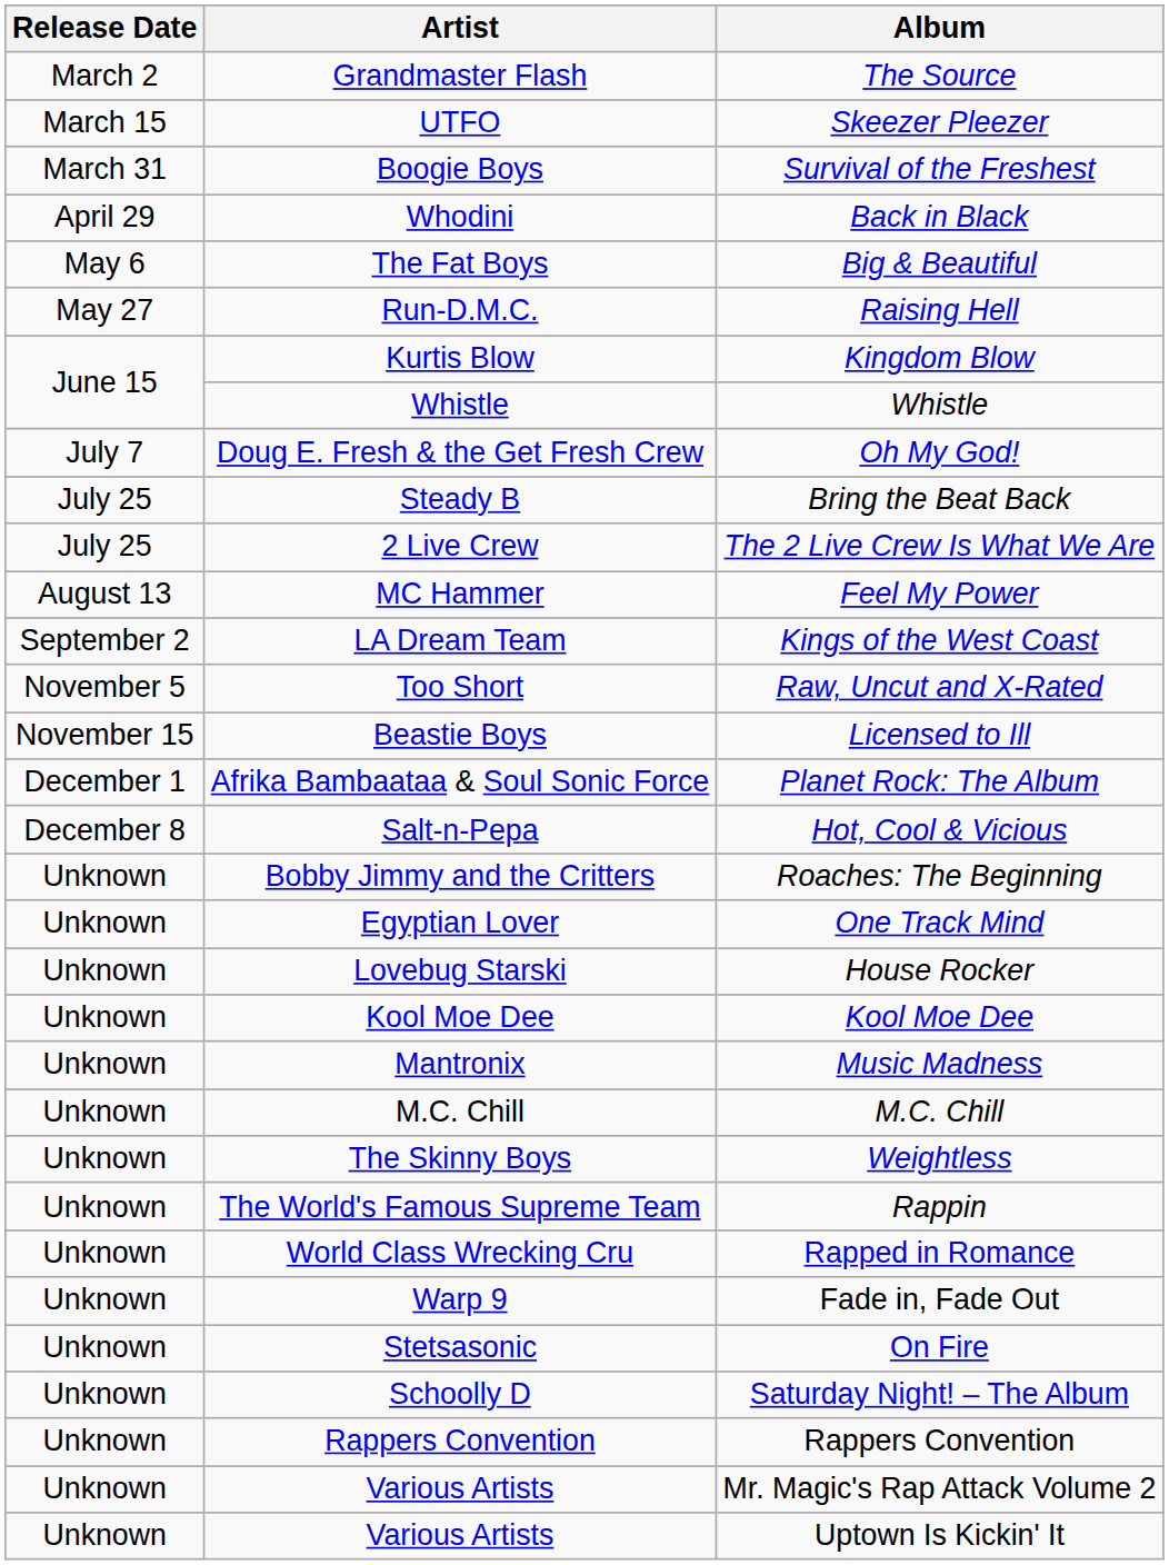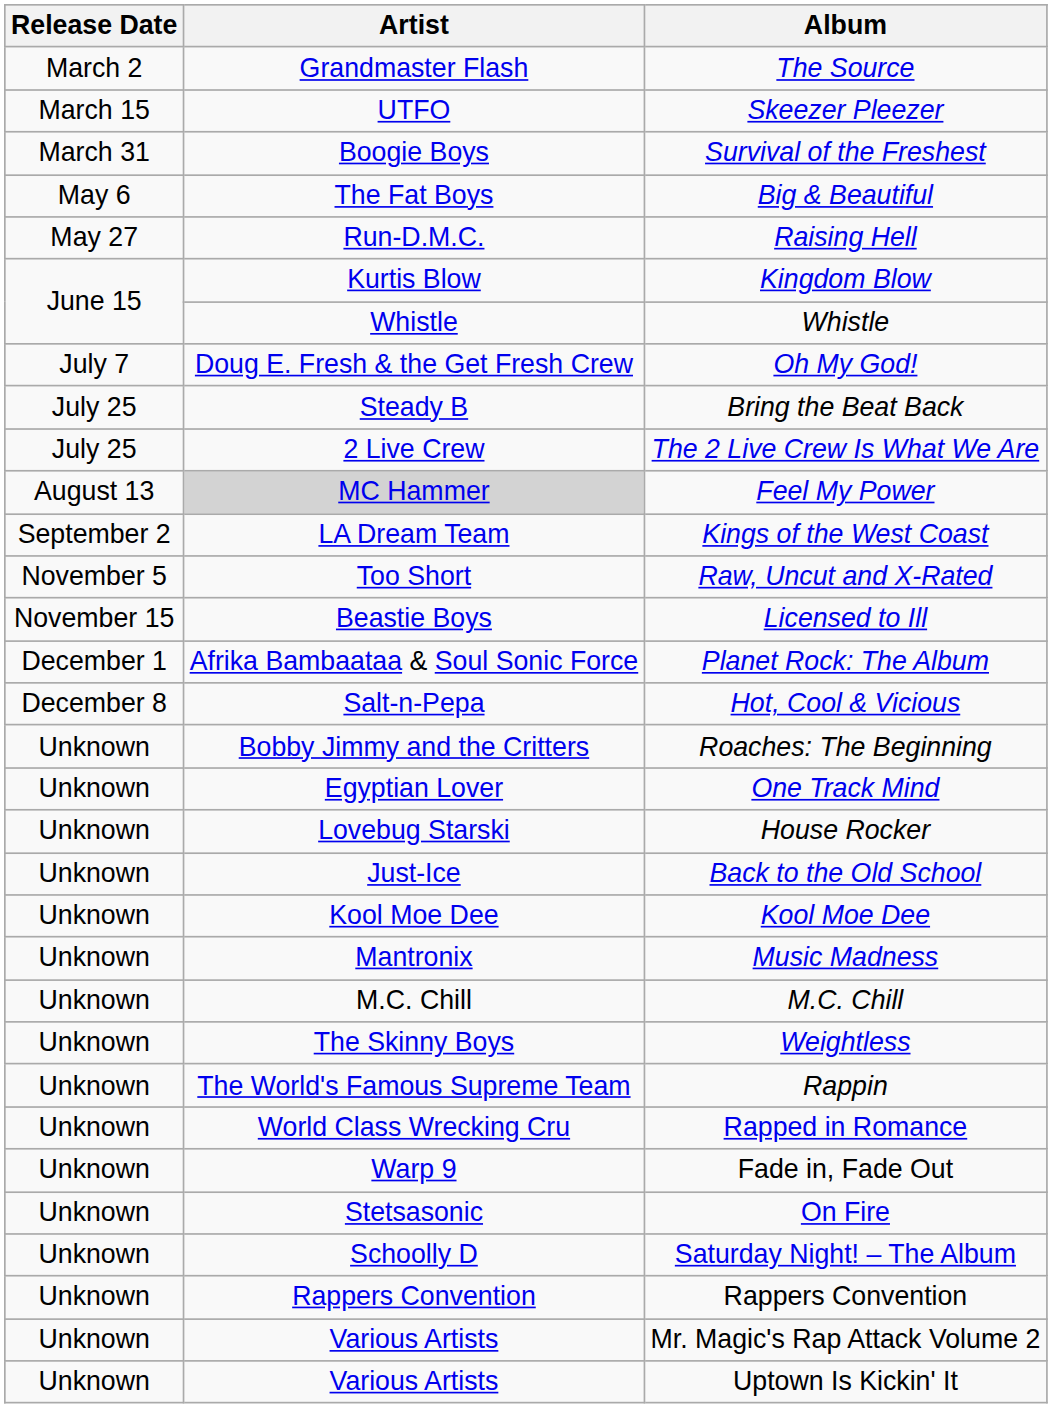 <table class="wikitable" style="text-align:center;">
 <tr>
 <th scope="col">Release Date</th>
 <th scope="col">Artist</th>
 <th scope="col">Album</th>
 </tr>
 <tr>
 <td>March 2</td>
 <td><a href='#'>Grandmaster Flash</a></td>
 <td><em><a href='#'>The Source</a></em></td>
 </tr>
 <tr>
 <td>March 15</td>
 <td><a href='#'>UTFO</a></td>
 <td><em><a href='#'>Skeezer Pleezer</a></em></td>
 </tr>
 <tr>
 <td>March 31</td>
 <td><a href='#'>Boogie Boys</a></td>
 <td><em><a href='#'>Survival of the Freshest</a></em></td>
-</tr>
-<tr>
-<td>April 29</td>
-<td><a href='#'>Whodini</a></td>
-<td><em><a href='#'>Back in Black</a></em></td>
 </tr>
 <tr>
 <td>May 6</td>
 <td><a href='#'>The Fat Boys</a></td>
 <td><em><a href='#'>Big & Beautiful</a></em></td>
 </tr>
 <tr>
 <td>May 27</td>
 <td><a href='#'>Run-D.M.C.</a></td>
 <td><em><a href='#'>Raising Hell</a></em></td>
 </tr>
 <tr>
 <td rowspan="2">June 15</td>
 <td><a href='#'>Kurtis Blow</a></td>
 <td><em><a href='#'>Kingdom Blow</a></em></td>
 </tr>
 <tr>
 <td><a href='#'>Whistle</a></td>
 <td><em>Whistle</em></td>
 </tr>
 <tr>
 <td>July 7</td>
 <td><a href='#'>Doug E. Fresh & the Get Fresh Crew</a></td>
 <td><em><a href='#'>Oh My God!</a></em></td>
 </tr>
 <tr>
 <td>July 25</td>
 <td><a href='#'>Steady B</a></td>
 <td><em>Bring the Beat Back</em></td>
 </tr>
 <tr>
 <td>July 25</td>
 <td><a href='#'>2 Live Crew</a></td>
 <td><em><a href='#'>The 2 Live Crew Is What We Are</a></em></td>
 </tr>
 <tr>
 <td>August 13</td>
-<td><a href='#'>MC Hammer</a></td>
+<td style="background: lightgrey;"><a href='#'>MC Hammer</a></td>
 <td><em><a href='#'>Feel My Power</a></em></td>
 </tr>
 <tr>
 <td>September 2</td>
 <td><a href='#'>LA Dream Team</a></td>
 <td><em><a href='#'>Kings of the West Coast</a></em></td>
 </tr>
 <tr>
 <td>November 5</td>
 <td><a href='#'>Too Short</a></td>
 <td><em><a href='#'>Raw, Uncut and X-Rated</a></em></td>
 </tr>
 <tr>
 <td>November 15</td>
 <td><a href='#'>Beastie Boys</a></td>
 <td><em><a href='#'>Licensed to Ill</a></em></td>
 </tr>
 <tr>
 <td>December 1</td>
 <td><a href='#'>Afrika Bambaataa</a> & <a href='#'>Soul Sonic Force</a></td>
 <td><em><a href='#'>Planet Rock: The Album</a></em></td>
 </tr>
 <tr>
 <td>December 8</td>
 <td><a href='#'>Salt-n-Pepa</a></td>
 <td><em><a href='#'>Hot, Cool & Vicious</a></em></td>
 </tr>
 <tr>
 <td>Unknown</td>
 <td><a href='#'>Bobby Jimmy and the Critters</a></td>
 <td><em>Roaches: The Beginning</em></td>
 </tr>
 <tr>
 <td>Unknown</td>
 <td><a href='#'>Egyptian Lover</a></td>
 <td><em><a href='#'>One Track Mind</a></em></td>
 </tr>
 <tr>
 <td>Unknown</td>
 <td><a href='#'>Lovebug Starski</a></td>
 <td><em>House Rocker</em></td>
+</tr>
+<tr>
+<td>Unknown</td>
+<td><a href='#'>Just-Ice</a></td>
+<td><em><a href='#'>Back to the Old School</a></em></td>
 </tr>
 <tr>
 <td>Unknown</td>
 <td><a href='#'>Kool Moe Dee</a></td>
 <td><em><a href='#'>Kool Moe Dee</a></em></td>
 </tr>
 <tr>
 <td>Unknown</td>
 <td><a href='#'>Mantronix</a></td>
 <td><em><a href='#'>Music Madness</a></em></td>
 </tr>
 <tr>
 <td>Unknown</td>
 <td>M.C. Chill</td>
 <td><em>M.C. Chill</em></td>
 </tr>
 <tr>
 <td>Unknown</td>
 <td><a href='#'>The Skinny Boys</a></td>
 <td><em><a href='#'>Weightless</a></em></td>
 </tr>
 <tr>
 <td>Unknown</td>
 <td><a href='#'>The World's Famous Supreme Team</a></td>
 <td><em>Rappin<strong></td>
 </tr>
 <tr>
 <td>Unknown</td>
 <td><a href='#'>World Class Wrecking Cru</a></td>
 <td></em><a href='#'>Rapped in Romance</a><em></td>
 </tr>
 <tr>
 <td>Unknown</td>
 <td><a href='#'>Warp 9</a></td>
 <td></em>Fade in, Fade Out<em></td>
 </tr>
 <tr>
 <td>Unknown</td>
 <td><a href='#'>Stetsasonic</a></td>
 <td></em><a href='#'>On Fire</a><em></td>
 </tr>
 <tr>
 <td>Unknown</td>
 <td><a href='#'>Schoolly D</a></td>
 <td></em><a href='#'>Saturday Night! – The Album</a><em></td>
 </tr>
 <tr>
 <td>Unknown</td>
 <td><a href='#'>Rappers Convention</a></td>
 <td></em>Rappers Convention<em></td>
 </tr>
 <tr>
 <td>Unknown</td>
 <td><a href='#'>Various Artists</a></td>
 <td></em>Mr. Magic's Rap Attack Volume 2<em></td>
 </tr>
 <tr>
 <td>Unknown</td>
 <td><a href='#'>Various Artists</a></td>
 <td></em>Uptown Is Kickin' It<em></td>
 </tr>
 </table>
